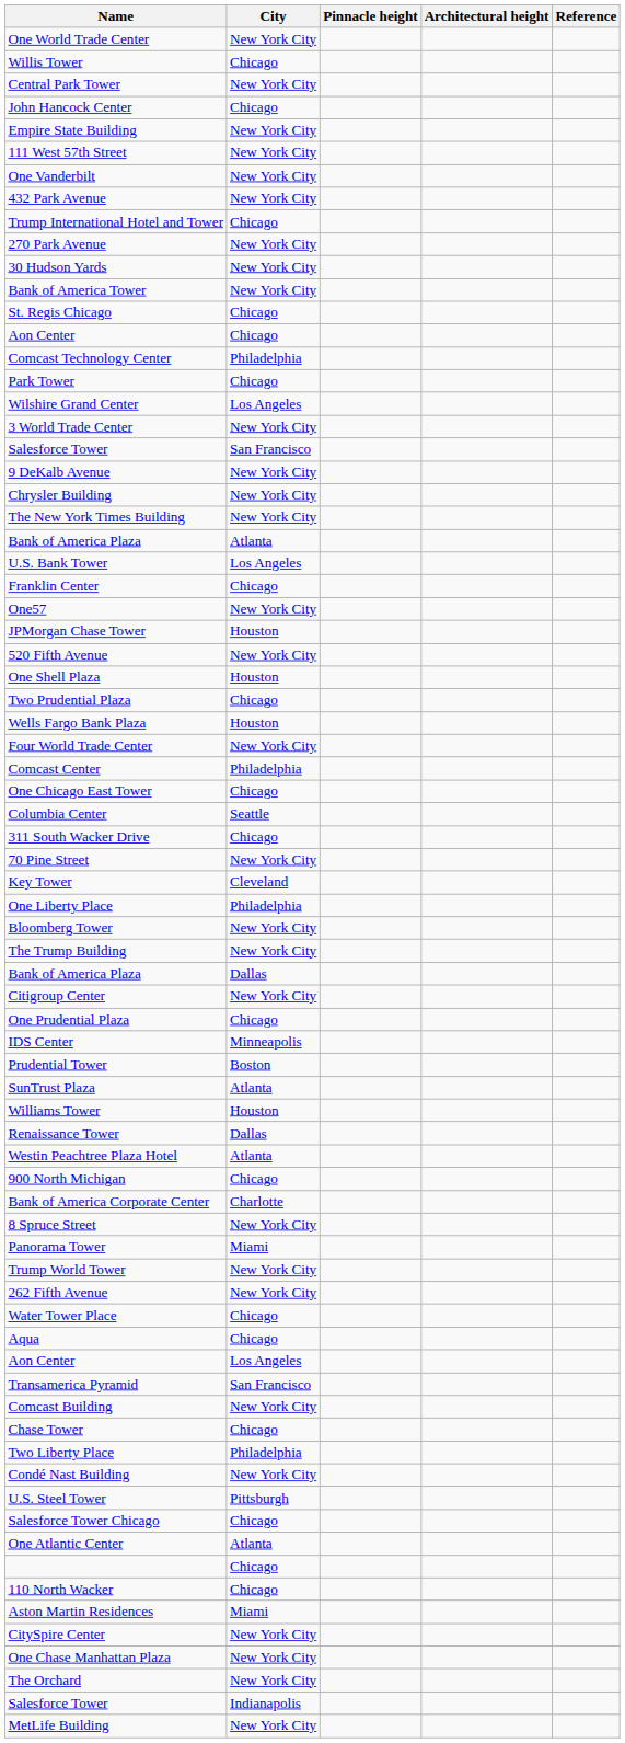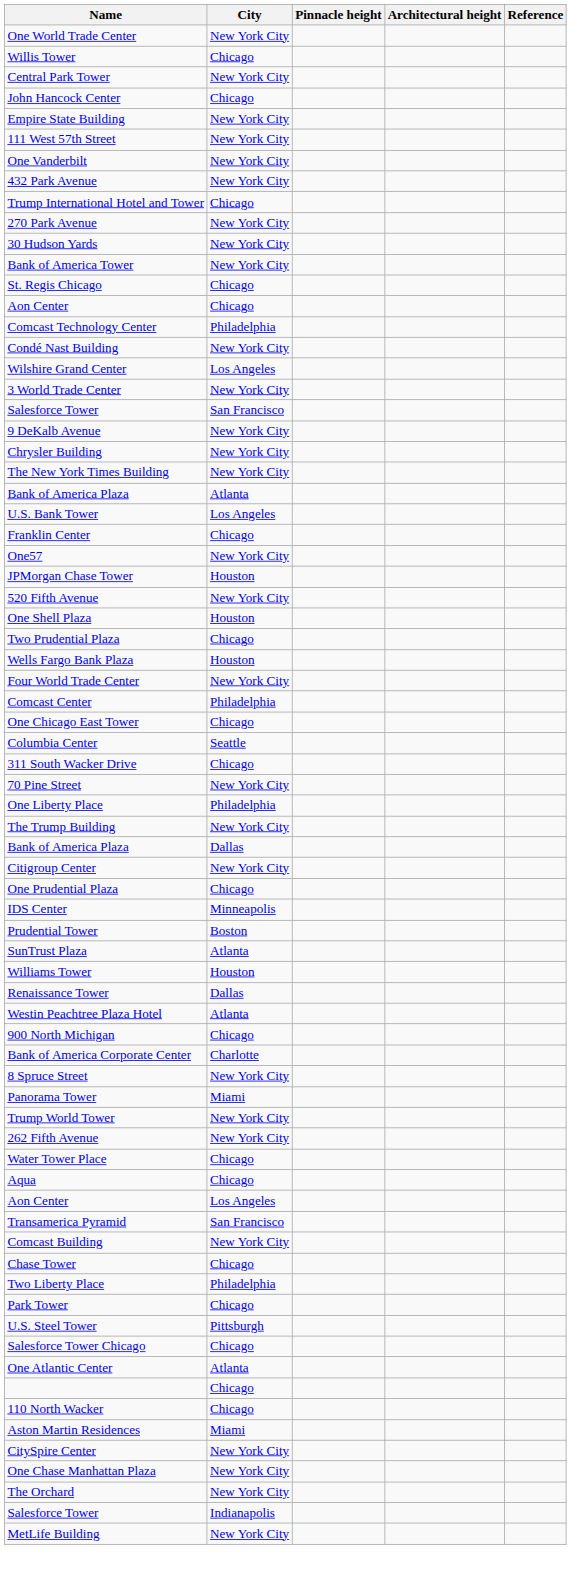 <table class="wikitable sortable mw-datatable static-row-numbers" style="text-align:center">
 <tr>
 <th>Name</th>
 <th>City</th>
 <th>Pinnacle height<br></th>
 <th>Architectural height<br></th>
 <th>Reference</th>
 </tr>
 <tr>
 <td align=left><a href='#'>One World Trade Center</a></td>
 <td align=left><a href='#'>New York City</a></td>
 <td></td>
 <td></td>
 <td></td>
 </tr>
 <tr>
 <td align=left><a href='#'>Willis Tower</a></td>
 <td align=left><a href='#'>Chicago</a></td>
 <td></td>
 <td></td>
 <td></td>
 </tr>
 <tr>
 <td align=left><a href='#'>Central Park Tower</a></td>
 <td align=left><a href='#'>New York City</a></td>
 <td></td>
 <td></td>
 <td></td>
 </tr>
 <tr>
 <td align=left><a href='#'>John Hancock Center</a></td>
 <td align=left><a href='#'>Chicago</a></td>
 <td></td>
 <td></td>
 <td></td>
 </tr>
 <tr>
 <td align=left><a href='#'>Empire State Building</a></td>
 <td align=left><a href='#'>New York City</a></td>
 <td></td>
 <td></td>
 <td></td>
 </tr>
 <tr>
 <td align=left><a href='#'>111 West 57th Street</a></td>
 <td align=left><a href='#'>New York City</a></td>
 <td></td>
 <td></td>
 <td></td>
 </tr>
 <tr>
 <td align=left><a href='#'>One Vanderbilt</a></td>
 <td align=left><a href='#'>New York City</a></td>
 <td></td>
 <td></td>
 <td></td>
 </tr>
 <tr>
 <td align=left><a href='#'>432 Park Avenue</a></td>
 <td align=left><a href='#'>New York City</a></td>
 <td></td>
 <td></td>
 <td></td>
 </tr>
 <tr>
 <td align=left><a href='#'>Trump International Hotel and Tower</a></td>
 <td align=left><a href='#'>Chicago</a></td>
 <td></td>
 <td></td>
 <td></td>
 </tr>
 <tr>
 <td align=left><a href='#'>270 Park Avenue</a></td>
 <td align=left><a href='#'>New York City</a></td>
 <td></td>
 <td></td>
 <td></td>
 </tr>
 <tr>
 <td align=left><a href='#'>30 Hudson Yards</a></td>
 <td align=left><a href='#'>New York City</a></td>
 <td></td>
 <td></td>
 <td></td>
 </tr>
 <tr>
 <td align="left"><a href='#'>Bank of America Tower</a></td>
 <td align="left"><a href='#'>New York City</a></td>
 <td></td>
 <td></td>
 <td></td>
 </tr>
 <tr>
 <td align="left"><a href='#'>St. Regis Chicago</a></td>
 <td align="left"><a href='#'>Chicago</a></td>
 <td></td>
 <td></td>
 <td></td>
 </tr>
 <tr>
 <td align="left"><a href='#'>Aon Center</a></td>
 <td align="left"><a href='#'>Chicago</a></td>
 <td></td>
 <td></td>
 <td></td>
 </tr>
 <tr>
 <td align="left"><a href='#'>Comcast Technology Center</a></td>
 <td align="left"><a href='#'>Philadelphia</a></td>
 <td></td>
 <td></td>
 <td></td>
 </tr>
 <tr>
-<td align="left"><a href='#'>Park Tower</a></td>
-<td align="left"><a href='#'>Chicago</a></td>
+<td align="left"><a href='#'>Condé Nast Building</a></td>
+<td align="left"><a href='#'>New York City</a></td>
 <td></td>
 <td></td>
 <td></td>
 </tr>
 <tr>
 <td align="left"><a href='#'>Wilshire Grand Center</a></td>
 <td align="left"><a href='#'>Los Angeles</a></td>
 <td></td>
 <td></td>
 <td></td>
 </tr>
 <tr>
 <td align="left"><a href='#'>3 World Trade Center</a></td>
 <td align="left"><a href='#'>New York City</a></td>
 <td></td>
 <td></td>
 <td></td>
 </tr>
 <tr>
 <td align="left"><a href='#'>Salesforce Tower</a></td>
 <td align="left"><a href='#'>San Francisco</a></td>
 <td></td>
 <td></td>
 <td></td>
 </tr>
 <tr>
 <td align="left"><a href='#'>9 DeKalb Avenue</a></td>
 <td align="left"><a href='#'>New York City</a></td>
 <td></td>
 <td></td>
 <td></td>
 </tr>
 <tr>
 <td align="left"><a href='#'>Chrysler Building</a></td>
 <td align="left"><a href='#'>New York City</a></td>
 <td></td>
 <td></td>
 <td></td>
 </tr>
 <tr>
 <td align="left"><a href='#'>The New York Times Building</a></td>
 <td align="left"><a href='#'>New York City</a></td>
 <td></td>
 <td></td>
 <td></td>
 </tr>
 <tr>
 <td align="left"><a href='#'>Bank of America Plaza</a></td>
 <td align="left"><a href='#'>Atlanta</a></td>
 <td></td>
 <td></td>
 <td></td>
 </tr>
 <tr>
 <td align="left"><a href='#'>U.S. Bank Tower</a></td>
 <td align="left"><a href='#'>Los Angeles</a></td>
 <td></td>
 <td></td>
 <td></td>
 </tr>
 <tr>
 <td align="left"><a href='#'>Franklin Center</a></td>
 <td align="left"><a href='#'>Chicago</a></td>
 <td></td>
 <td></td>
 <td></td>
 </tr>
 <tr>
 <td align="left"><a href='#'>One57</a></td>
 <td align="left"><a href='#'>New York City</a></td>
 <td></td>
 <td></td>
 <td></td>
 </tr>
 <tr>
 <td align="left"><a href='#'>JPMorgan Chase Tower</a></td>
 <td align="left"><a href='#'>Houston</a></td>
 <td></td>
 <td></td>
 <td></td>
 </tr>
 <tr>
 <td align="left"><a href='#'>520 Fifth Avenue</a></td>
 <td align="left"><a href='#'>New York City</a></td>
 <td></td>
 <td></td>
 <td></td>
 </tr>
 <tr>
 <td align="left"><a href='#'>One Shell Plaza</a></td>
 <td align="left"><a href='#'>Houston</a></td>
 <td></td>
 <td></td>
 <td></td>
 </tr>
 <tr>
 <td align="left"><a href='#'>Two Prudential Plaza</a></td>
 <td align="left"><a href='#'>Chicago</a></td>
 <td></td>
 <td></td>
 <td></td>
 </tr>
 <tr>
 <td align="left"><a href='#'>Wells Fargo Bank Plaza</a></td>
 <td align="left"><a href='#'>Houston</a></td>
 <td></td>
 <td></td>
 <td></td>
 </tr>
 <tr>
 <td align="left"><a href='#'>Four World Trade Center</a></td>
 <td align="left"><a href='#'>New York City</a></td>
 <td></td>
 <td></td>
 <td></td>
 </tr>
 <tr>
 <td align="left"><a href='#'>Comcast Center</a></td>
 <td align="left"><a href='#'>Philadelphia</a></td>
 <td></td>
 <td></td>
 <td></td>
 </tr>
 <tr>
 <td align="left"><a href='#'>One Chicago East Tower</a></td>
 <td align="left"><a href='#'>Chicago</a></td>
 <td></td>
 <td></td>
 <td></td>
 </tr>
 <tr>
 <td align="left"><a href='#'>Columbia Center</a></td>
 <td align="left"><a href='#'>Seattle</a></td>
 <td></td>
 <td></td>
 <td></td>
 </tr>
 <tr>
 <td align="left"><a href='#'>311 South Wacker Drive</a></td>
 <td align="left"><a href='#'>Chicago</a></td>
 <td></td>
 <td></td>
 <td></td>
 </tr>
 <tr>
 <td align="left"><a href='#'>70 Pine Street</a></td>
 <td align="left"><a href='#'>New York City</a></td>
 <td></td>
 <td></td>
 <td></td>
 </tr>
 <tr>
-<td align="left"><a href='#'>Key Tower</a></td>
-<td align="left"><a href='#'>Cleveland</a></td>
-<td></td>
-<td></td>
-<td></td>
-</tr>
-<tr>
 <td align="left"><a href='#'>One Liberty Place</a></td>
 <td align="left"><a href='#'>Philadelphia</a></td>
-<td></td>
-<td></td>
-<td></td>
-</tr>
-<tr>
-<td align="left"><a href='#'>Bloomberg Tower</a></td>
-<td align="left"><a href='#'>New York City</a></td>
 <td></td>
 <td></td>
 <td></td>
 </tr>
 <tr>
 <td align="left"><a href='#'>The Trump Building</a></td>
 <td align="left"><a href='#'>New York City</a></td>
 <td></td>
 <td></td>
 <td></td>
 </tr>
 <tr>
 <td align="left"><a href='#'>Bank of America Plaza</a></td>
 <td align="left"><a href='#'>Dallas</a></td>
 <td></td>
 <td></td>
 <td></td>
 </tr>
 <tr>
 <td align="left"><a href='#'>Citigroup Center</a></td>
 <td align="left"><a href='#'>New York City</a></td>
 <td></td>
 <td></td>
 <td></td>
 </tr>
 <tr>
 <td align="left"><a href='#'>One Prudential Plaza</a></td>
 <td align="left"><a href='#'>Chicago</a></td>
 <td></td>
 <td></td>
 <td></td>
 </tr>
 <tr>
 <td align="left"><a href='#'>IDS Center</a></td>
 <td align="left"><a href='#'>Minneapolis</a></td>
 <td></td>
 <td></td>
 <td></td>
 </tr>
 <tr>
 <td align="left"><a href='#'>Prudential Tower</a></td>
 <td align="left"><a href='#'>Boston</a></td>
 <td></td>
 <td></td>
 <td></td>
 </tr>
 <tr>
 <td align="left"><a href='#'>SunTrust Plaza</a></td>
 <td align="left"><a href='#'>Atlanta</a></td>
 <td></td>
 <td></td>
 <td></td>
 </tr>
 <tr>
 <td align="left"><a href='#'>Williams Tower</a></td>
 <td align="left"><a href='#'>Houston</a></td>
 <td></td>
 <td></td>
 <td></td>
 </tr>
 <tr>
 <td align="left"><a href='#'>Renaissance Tower</a></td>
 <td align="left"><a href='#'>Dallas</a></td>
 <td></td>
 <td></td>
 <td></td>
 </tr>
 <tr>
 <td align="left"><a href='#'>Westin Peachtree Plaza Hotel</a></td>
 <td align="left"><a href='#'>Atlanta</a></td>
 <td></td>
 <td></td>
 <td></td>
 </tr>
 <tr>
 <td align="left"><a href='#'>900 North Michigan</a></td>
 <td align="left"><a href='#'>Chicago</a></td>
 <td></td>
 <td></td>
 <td></td>
 </tr>
 <tr>
 <td align="left"><a href='#'>Bank of America Corporate Center</a></td>
 <td align="left"><a href='#'>Charlotte</a></td>
 <td></td>
 <td></td>
 <td></td>
 </tr>
 <tr>
 <td align="left"><a href='#'>8 Spruce Street</a></td>
 <td align="left"><a href='#'>New York City</a></td>
 <td></td>
 <td></td>
 <td></td>
 </tr>
 <tr>
 <td align="left"><a href='#'>Panorama Tower</a></td>
 <td align="left"><a href='#'>Miami</a></td>
 <td></td>
 <td></td>
 <td></td>
 </tr>
 <tr>
 <td align="left"><a href='#'>Trump World Tower</a></td>
 <td align="left"><a href='#'>New York City</a></td>
 <td></td>
 <td></td>
 <td></td>
 </tr>
 <tr>
 <td align=left><a href='#'>262 Fifth Avenue</a></td>
 <td align=left><a href='#'>New York City</a></td>
 <td></td>
 <td></td>
 <td></td>
 </tr>
 <tr>
 <td align="left"><a href='#'>Water Tower Place</a></td>
 <td align="left"><a href='#'>Chicago</a></td>
 <td></td>
 <td></td>
 <td></td>
 </tr>
 <tr>
 <td align="left"><a href='#'>Aqua</a></td>
 <td align="left"><a href='#'>Chicago</a></td>
 <td></td>
 <td></td>
 <td></td>
 </tr>
 <tr>
 <td align="left"><a href='#'>Aon Center</a></td>
 <td align="left"><a href='#'>Los Angeles</a></td>
 <td></td>
 <td></td>
 <td></td>
 </tr>
 <tr>
 <td align="left"><a href='#'>Transamerica Pyramid</a></td>
 <td align="left"><a href='#'>San Francisco</a></td>
 <td></td>
 <td></td>
 <td></td>
 </tr>
 <tr>
 <td align="left"><a href='#'>Comcast Building</a></td>
 <td align="left"><a href='#'>New York City</a></td>
 <td></td>
 <td></td>
 <td></td>
 </tr>
 <tr>
 <td align="left"><a href='#'>Chase Tower</a></td>
 <td align="left"><a href='#'>Chicago</a></td>
 <td></td>
 <td></td>
 <td></td>
 </tr>
 <tr>
 <td align="left"><a href='#'>Two Liberty Place</a></td>
 <td align="left"><a href='#'>Philadelphia</a></td>
 <td></td>
 <td></td>
 <td></td>
 </tr>
 <tr>
-<td align="left"><a href='#'>Condé Nast Building</a></td>
-<td align="left"><a href='#'>New York City</a></td>
+<td align="left"><a href='#'>Park Tower</a></td>
+<td align="left"><a href='#'>Chicago</a></td>
 <td></td>
 <td></td>
 <td></td>
 </tr>
 <tr>
 <td align="left"><a href='#'>U.S. Steel Tower</a></td>
 <td align="left"><a href='#'>Pittsburgh</a></td>
 <td></td>
 <td></td>
 <td></td>
 </tr>
 <tr>
 <td align="left"><a href='#'>Salesforce Tower Chicago</a></td>
 <td align="left"><a href='#'>Chicago</a></td>
 <td></td>
 <td></td>
 <td></td>
 </tr>
 <tr>
 <td align="left"><a href='#'>One Atlantic Center</a></td>
 <td align="left"><a href='#'>Atlanta</a></td>
 <td></td>
 <td></td>
 <td></td>
 </tr>
 <tr>
 <td align="left"></td>
 <td align="left"><a href='#'>Chicago</a></td>
 <td></td>
 <td></td>
 <td></td>
 </tr>
 <tr>
 <td align="left"><a href='#'>110 North Wacker</a></td>
 <td align="left"><a href='#'>Chicago</a></td>
 <td></td>
 <td></td>
 <td></td>
 </tr>
 <tr>
 <td align="left"><a href='#'>Aston Martin Residences</a></td>
 <td align="left"><a href='#'>Miami</a></td>
 <td></td>
 <td></td>
 <td></td>
 </tr>
 <tr>
 <td align="left"><a href='#'>CitySpire Center</a></td>
 <td align="left"><a href='#'>New York City</a></td>
 <td></td>
 <td></td>
 <td></td>
 </tr>
 <tr>
 <td align="left"><a href='#'>One Chase Manhattan Plaza</a></td>
 <td align="left"><a href='#'>New York City</a></td>
 <td></td>
 <td></td>
 <td></td>
 </tr>
 <tr>
 <td align="left"><a href='#'>The Orchard</a></td>
 <td align="left"><a href='#'>New York City</a></td>
 <td></td>
 <td></td>
 <td></td>
 </tr>
 <tr>
 <td align="left"><a href='#'>Salesforce Tower</a></td>
 <td align="left"><a href='#'>Indianapolis</a></td>
 <td></td>
 <td></td>
 <td></td>
 </tr>
 <tr>
 <td align="left"><a href='#'>MetLife Building</a></td>
 <td align="left"><a href='#'>New York City</a></td>
 <td></td>
 <td></td>
 <td></td>
 </tr>
 </table>
